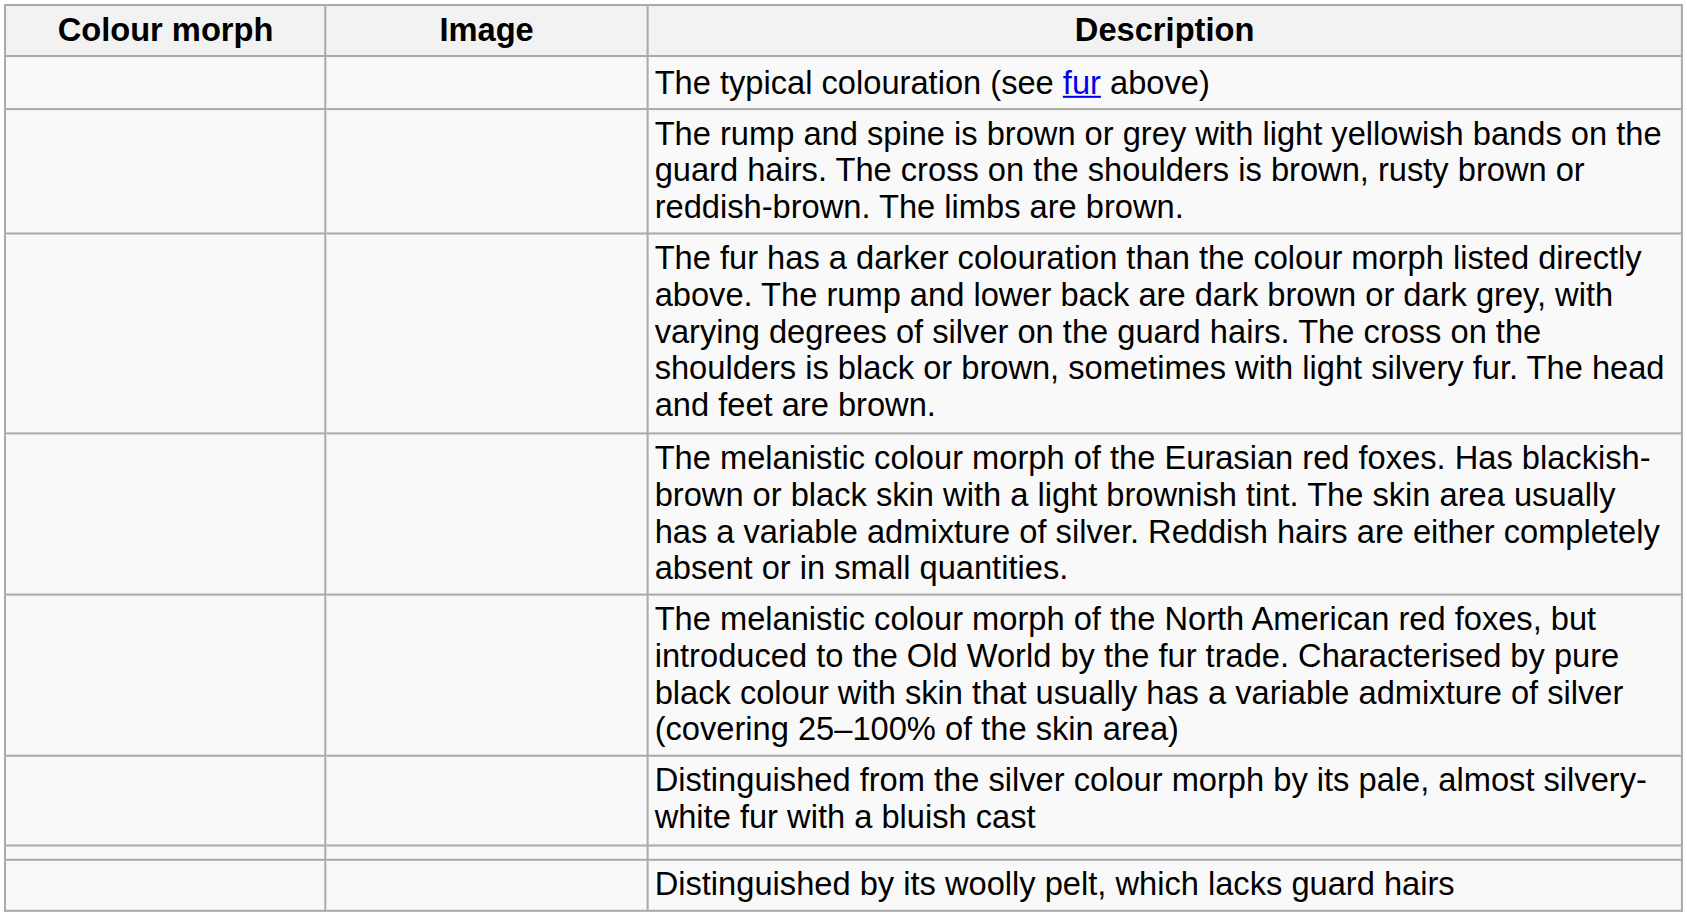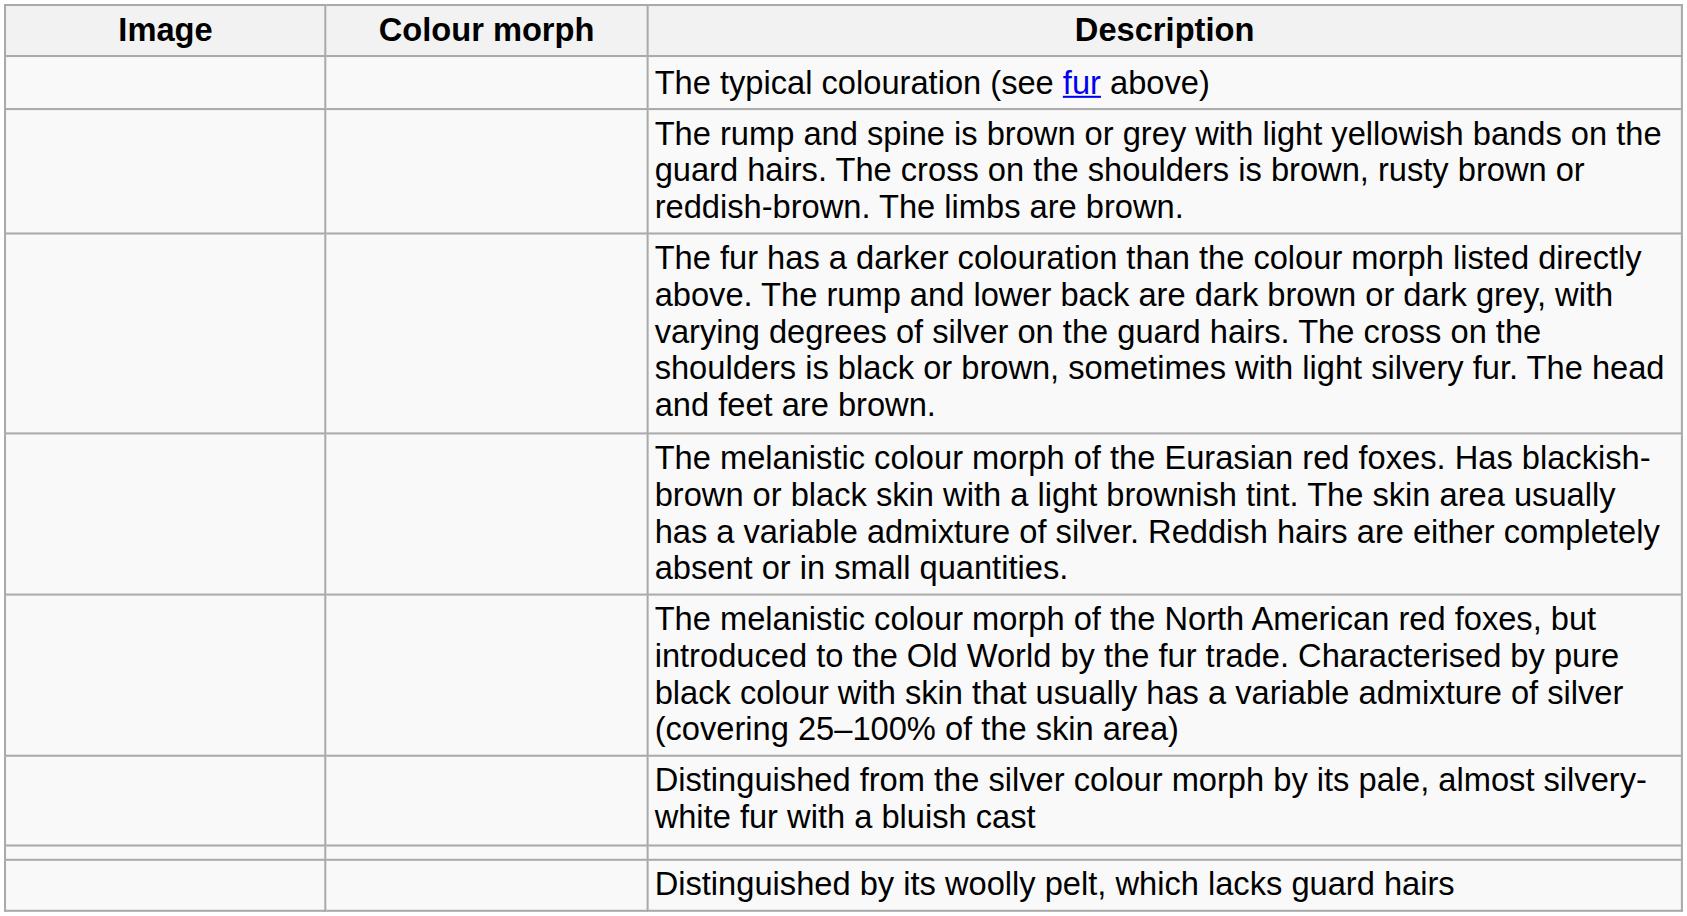 <table class="wikitable sortable">
 <tr>
+<th width=150>Image</th>
 <th width=150>Colour morph</th>
-<th width=150>Image</th>
 <th width=500>Description</th>
 </tr>
 <tr style="vertical-align: top;">
 <td></td>
 <td></td>
 <td>The typical colouration (see <a href='#'>fur</a> above)</td>
 </tr>
 <tr style="vertical-align: top;">
+<td></td>
 <td style="font-style: bold;"></td>
-<td></td>
 <td>The rump and spine is brown or grey with light yellowish bands on the guard hairs. The cross on the shoulders is brown, rusty brown or reddish-brown. The limbs are brown.</td>
 </tr>
 <tr style="vertical-align: top;">
+<td></td>
 <td style="font-style: bold;"></td>
-<td></td>
 <td>The fur has a darker colouration than the colour morph listed directly above. The rump and lower back are dark brown or dark grey, with varying degrees of silver on the guard hairs. The cross on the shoulders is black or brown, sometimes with light silvery fur. The head and feet are brown.</td>
 </tr>
 <tr style="vertical-align: top;">
+<td></td>
 <td style="font-style: bold;"></td>
-<td></td>
 <td>The melanistic colour morph of the Eurasian red foxes. Has blackish-brown or black skin with a light brownish tint. The skin area usually has a variable admixture of silver. Reddish hairs are either completely absent or in small quantities.</td>
 </tr>
 <tr style="vertical-align: top;">
+<td></td>
 <td style="font-style: bold;"></td>
-<td></td>
 <td>The melanistic colour morph of the North American red foxes, but introduced to the Old World by the fur trade. Characterised by pure black colour with skin that usually has a variable admixture of silver (covering 25–100% of the skin area)</td>
 </tr>
 <tr style="vertical-align: top;">
+<td></td>
 <td style="font-style: bold;"></td>
-<td></td>
 <td>Distinguished from the silver colour morph by its pale, almost silvery-white fur with a bluish cast</td>
 </tr>
 <tr style="vertical-align: top;">
+<td></td>
 <td style="font-style: bold;"></td>
-<td></td>
 <td></td>
 </tr>
 <tr style="vertical-align: top;">
+<td></td>
 <td style="font-style: bold;"></td>
-<td></td>
 <td>Distinguished by its woolly pelt, which lacks guard hairs</td>
 </tr>
 </table>
